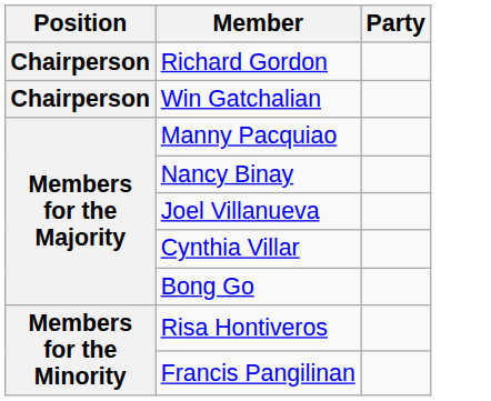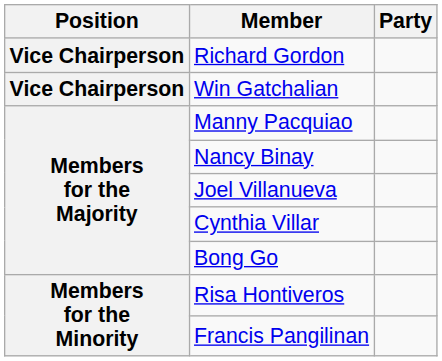 <table class="wikitable">
 <tr>
 <th>Position</th>
 <th>Member</th>
 <th colspan="2">Party</th>
 </tr>
 <tr>
-<th><strong>Chairperson</strong></th>
+<th><strong>Vice Chairperson</strong></th>
 <td><a href='#'>Richard Gordon</a></td>
 <td></td>
 </tr>
 <tr>
-<th><strong>Chairperson</strong></th>
+<th><strong>Vice Chairperson</strong></th>
 <td><a href='#'>Win Gatchalian</a></td>
 <td></td>
 </tr>
 <tr>
 <th rowspan="5"><strong>Members</strong><br><strong>for the</strong><br><strong>Majority</strong></th>
 <td><a href='#'>Manny Pacquiao</a></td>
 <td></td>
 </tr>
 <tr>
 <td><a href='#'>Nancy Binay</a></td>
 <td></td>
 </tr>
 <tr>
 <td><a href='#'>Joel Villanueva</a></td>
 <td></td>
 </tr>
 <tr>
 <td><a href='#'>Cynthia Villar</a></td>
 <td></td>
 </tr>
 <tr>
 <td><a href='#'>Bong Go</a></td>
 <td></td>
 </tr>
 <tr>
 <th rowspan=2><strong>Members</strong><br><strong>for the</strong><br><strong>Minority</strong></th>
 <td><a href='#'>Risa Hontiveros</a></td>
 <td></td>
 </tr>
 <tr>
 <td><a href='#'>Francis Pangilinan</a></td>
 <td></td>
 </tr>
 </table>
